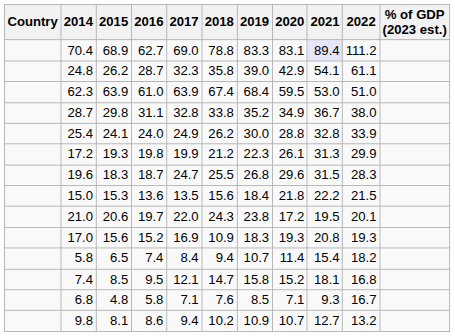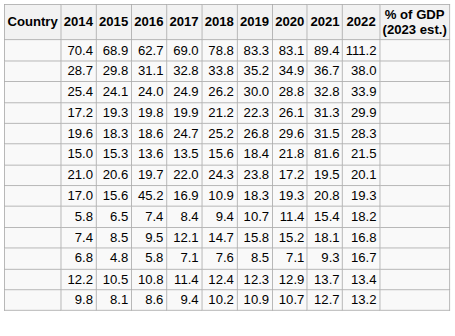 <table class="wikitable sortable mw-collapsible" style="text-align: right;">
 <tr>
 <th>Country</th>
 <th>2014</th>
 <th>2015</th>
 <th>2016</th>
 <th>2017</th>
 <th>2018</th>
 <th>2019</th>
 <th>2020</th>
 <th>2021</th>
 <th>2022</th>
 <th>% of GDP<br>(2023 est.)</th>
 </tr>
 <tr>
 <td></td>
 <td>70.4</td>
 <td>68.9</td>
 <td>62.7</td>
 <td>69.0</td>
 <td>78.8</td>
 <td>83.3</td>
 <td>83.1</td>
-<td style="background: lavender;">89.4</td>
+<td>89.4</td>
 <td>111.2</td>
-<td></td>
-</tr>
-<tr>
-<td></td>
-<td>24.8</td>
-<td>26.2</td>
-<td>28.7</td>
-<td>32.3</td>
-<td>35.8</td>
-<td>39.0</td>
-<td>42.9</td>
-<td>54.1</td>
-<td>61.1</td>
-<td></td>
-</tr>
-<tr>
-<td></td>
-<td>62.3</td>
-<td>63.9</td>
-<td>61.0</td>
-<td>63.9</td>
-<td>67.4</td>
-<td>68.4</td>
-<td>59.5</td>
-<td>53.0</td>
-<td>51.0</td>
 <td></td>
 </tr>
 <tr>
 <td></td>
 <td>28.7</td>
 <td>29.8</td>
 <td>31.1</td>
 <td>32.8</td>
 <td>33.8</td>
 <td>35.2</td>
 <td>34.9</td>
 <td>36.7</td>
 <td>38.0</td>
 <td></td>
 </tr>
 <tr>
 <td></td>
 <td>25.4</td>
 <td>24.1</td>
 <td>24.0</td>
 <td>24.9</td>
 <td>26.2</td>
 <td>30.0</td>
 <td>28.8</td>
 <td>32.8</td>
 <td>33.9</td>
 <td></td>
 </tr>
 <tr>
 <td></td>
 <td>17.2</td>
 <td>19.3</td>
 <td>19.8</td>
 <td>19.9</td>
 <td>21.2</td>
 <td>22.3</td>
 <td>26.1</td>
 <td>31.3</td>
 <td>29.9</td>
 <td></td>
 </tr>
 <tr>
 <td></td>
 <td>19.6</td>
 <td>18.3</td>
-<td>18.7</td>
+<td>18.6</td>
 <td>24.7</td>
-<td>25.5</td>
+<td>25.2</td>
 <td>26.8</td>
 <td>29.6</td>
 <td>31.5</td>
 <td>28.3</td>
 <td></td>
 </tr>
 <tr>
 <td></td>
 <td>15.0</td>
 <td>15.3</td>
 <td>13.6</td>
 <td>13.5</td>
 <td>15.6</td>
 <td>18.4</td>
 <td>21.8</td>
-<td>22.2</td>
+<td>81.6</td>
 <td>21.5</td>
 <td></td>
 </tr>
 <tr>
 <td></td>
 <td>21.0</td>
 <td>20.6</td>
 <td>19.7</td>
 <td>22.0</td>
 <td>24.3</td>
 <td>23.8</td>
 <td>17.2</td>
 <td>19.5</td>
 <td>20.1</td>
 <td></td>
 </tr>
 <tr>
 <td></td>
 <td>17.0</td>
 <td>15.6</td>
-<td>15.2</td>
+<td>45.2</td>
 <td>16.9</td>
 <td>10.9</td>
 <td>18.3</td>
 <td>19.3</td>
 <td>20.8</td>
 <td>19.3</td>
 <td></td>
 </tr>
 <tr>
 <td></td>
 <td>5.8</td>
 <td>6.5</td>
 <td>7.4</td>
 <td>8.4</td>
 <td>9.4</td>
 <td>10.7</td>
 <td>11.4</td>
 <td>15.4</td>
 <td>18.2</td>
 <td></td>
 </tr>
 <tr>
 <td></td>
 <td>7.4</td>
 <td>8.5</td>
 <td>9.5</td>
 <td>12.1</td>
 <td>14.7</td>
 <td>15.8</td>
 <td>15.2</td>
 <td>18.1</td>
 <td>16.8</td>
 <td></td>
 </tr>
 <tr>
 <td></td>
 <td>6.8</td>
 <td>4.8</td>
 <td>5.8</td>
 <td>7.1</td>
 <td>7.6</td>
 <td>8.5</td>
 <td>7.1</td>
 <td>9.3</td>
 <td>16.7</td>
 <td></td>
 </tr>
 <tr>
 <td></td>
+<td>12.2</td>
+<td>10.5</td>
+<td>10.8</td>
+<td>11.4</td>
+<td>12.4</td>
+<td>12.3</td>
+<td>12.9</td>
+<td>13.7</td>
+<td>13.4</td>
+<td></td>
+</tr>
+<tr>
+<td></td>
 <td>9.8</td>
 <td>8.1</td>
 <td>8.6</td>
 <td>9.4</td>
 <td>10.2</td>
 <td>10.9</td>
 <td>10.7</td>
 <td>12.7</td>
 <td>13.2</td>
 <td></td>
 </tr>
 </table>
